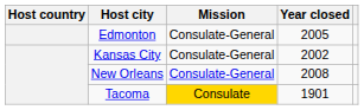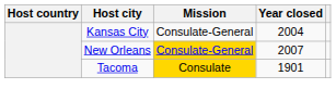 <table class="wikitable plainrowheaders" style="text-align:center;">
 <tr>
 <th scope="col">Host country</th>
 <th scope="col">Host city</th>
 <th scope="col">Mission</th>
 <th scope="col">Year closed</th>
 <th scope="col"></th>
 </tr>
 <tr>
-<th scope="row"></th>
-<td><a href='#'>Edmonton</a></td>
-<td>Consulate-General</td>
-<td>2005</td>
-<td></td>
-</tr>
-<tr>
 <th rowspan="3" scope="row"></th>
 <td><a href='#'>Kansas City</a></td>
 <td>Consulate-General</td>
-<td>2002</td>
+<td>2004</td>
 <td></td>
 </tr>
 <tr>
 <td><a href='#'>New Orleans</a></td>
-<td><a href='#'>Consulate-General</a></td>
-<td>2008</td>
+<td style="background: gold;"><a href='#'>Consulate-General</a></td>
+<td>2007</td>
 <td></td>
 </tr>
 <tr>
 <td><a href='#'>Tacoma</a></td>
 <td style="background: gold;">Consulate</td>
 <td>1901</td>
 <td></td>
 </tr>
 </table>
